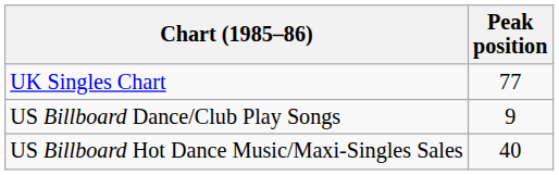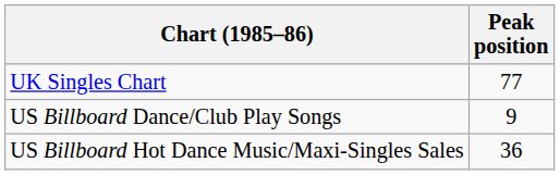 <table class="wikitable sortable">
 <tr>
 <th>Chart (1985–86)</th>
 <th>Peak<br>position</th>
 </tr>
 <tr>
 <td><a href='#'>UK Singles Chart</a></td>
 <td style="text-align:center;">77</td>
 </tr>
 <tr>
 <td>US <em>Billboard</em> Dance/Club Play Songs</td>
 <td style="text-align:center;">9</td>
 </tr>
 <tr>
 <td>US <em>Billboard</em> Hot Dance Music/Maxi-Singles Sales</td>
-<td style="text-align:center;">40</td>
+<td style="text-align:center;">36</td>
 </tr>
 </table>
